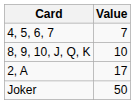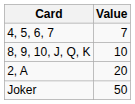 <table class=wikitable>
 <tr ---->
 <th>Card</th>
 <th align="right">Value</th>
 </tr>
 <tr ---->
 <td>4, 5, 6, 7</td>
 <td align="right">7</td>
 </tr>
 <tr ---->
 <td>8, 9, 10, J, Q, K</td>
 <td align="right">10</td>
 </tr>
 <tr ---->
 <td>2, A</td>
-<td align="right">17</td>
+<td align="right">20</td>
 </tr>
 <tr ---->
 <td>Joker</td>
 <td align="right">50</td>
 </tr>
 </table>
